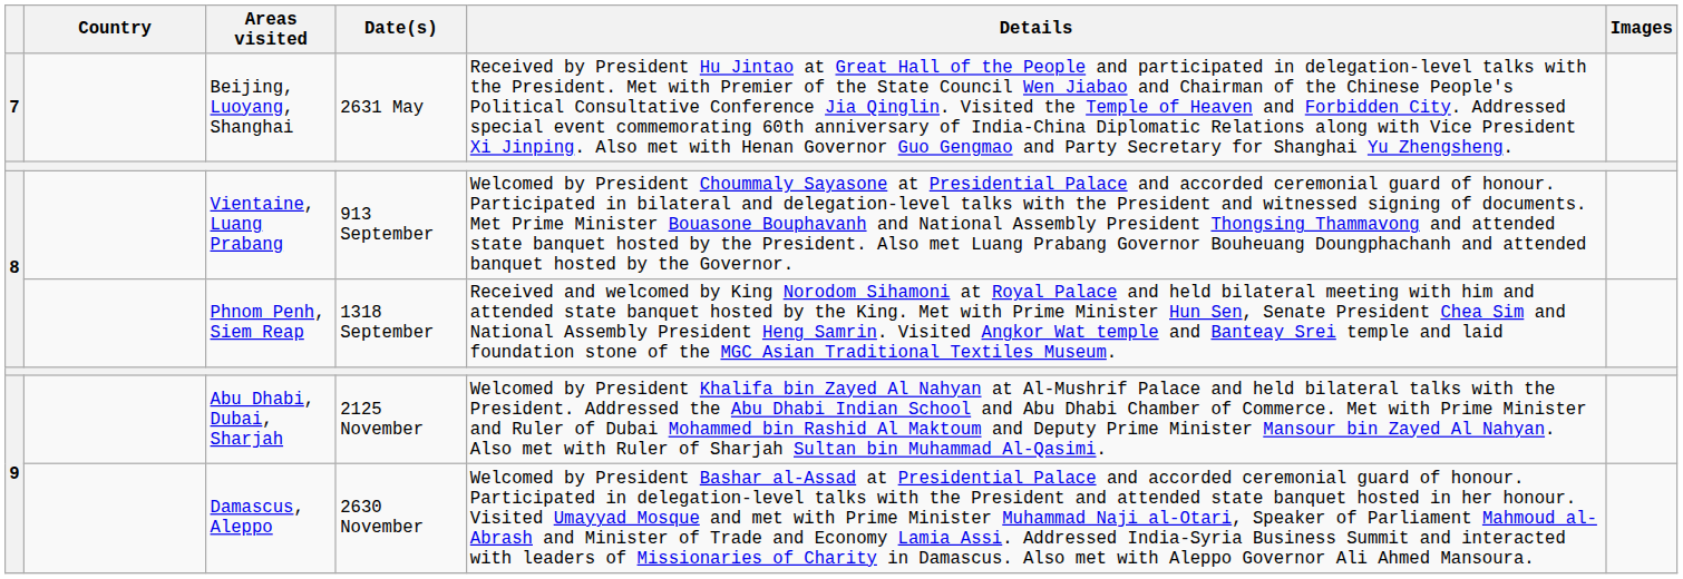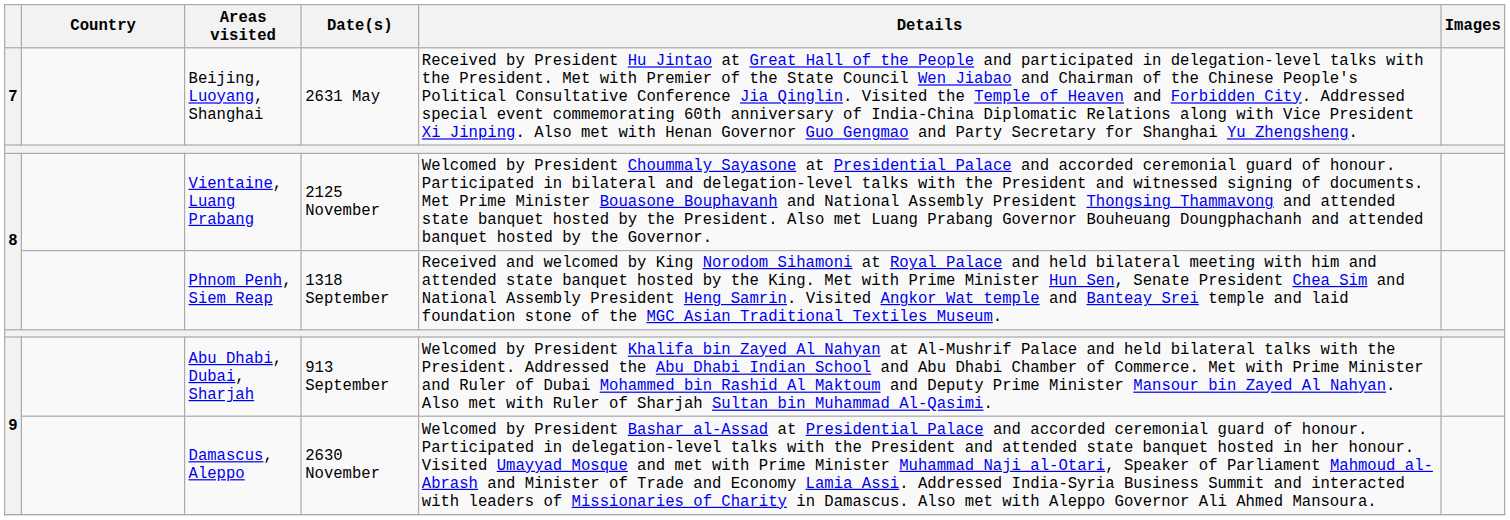 <table class="wikitable outercollapse sortable">
 <tr>
 <th></th>
 <th style="width:10em">Country</th>
 <th style="width:7em">Areas visited</th>
 <th style="width:7em">Date(s)</th>
 <th class="unsortable">Details</th>
 <th class="unsortable">Images</th>
 </tr>
 <tr>
 <th>7</th>
 <td></td>
 <td>Beijing, <a href='#'>Luoyang</a>, Shanghai</td>
 <td>2631 May</td>
 <td>Received by President <a href='#'>Hu Jintao</a> at <a href='#'>Great Hall of the People</a> and participated in delegation-level talks with the President. Met with Premier of the State Council <a href='#'>Wen Jiabao</a> and Chairman of the Chinese People's Political Consultative Conference <a href='#'>Jia Qinglin</a>. Visited the <a href='#'>Temple of Heaven</a> and <a href='#'>Forbidden City</a>. Addressed special event commemorating 60th anniversary of India-China Diplomatic Relations along with Vice President <a href='#'>Xi Jinping</a>. Also met with Henan Governor <a href='#'>Guo Gengmao</a> and Party Secretary for Shanghai <a href='#'>Yu Zhengsheng</a>.</td>
 <td></td>
 </tr>
 <tr>
 <th colspan="6"></th>
 </tr>
 <tr>
 <th rowspan="2">8</th>
 <td></td>
 <td><a href='#'>Vientaine</a>,<br><a href='#'>Luang Prabang</a></td>
-<td>913 September</td>
+<td>2125 November</td>
 <td>Welcomed by President <a href='#'>Choummaly Sayasone</a> at <a href='#'>Presidential Palace</a> and accorded ceremonial guard of honour. Participated in bilateral and delegation-level talks with the President and witnessed signing of documents. Met Prime Minister <a href='#'>Bouasone Bouphavanh</a> and National Assembly President <a href='#'>Thongsing Thammavong</a> and attended state banquet hosted by the President. Also met Luang Prabang Governor Bouheuang Doungphachanh and attended banquet hosted by the Governor.</td>
 <td></td>
 </tr>
 <tr>
 <td></td>
 <td><a href='#'>Phnom Penh</a>,<br><a href='#'>Siem Reap</a></td>
 <td>1318 September</td>
 <td>Received and welcomed by King <a href='#'>Norodom Sihamoni</a> at <a href='#'>Royal Palace</a> and held bilateral meeting with him and attended state banquet hosted by the King. Met with Prime Minister <a href='#'>Hun Sen</a>, Senate President <a href='#'>Chea Sim</a> and National Assembly President <a href='#'>Heng Samrin</a>. Visited <a href='#'>Angkor Wat temple</a> and <a href='#'>Banteay Srei</a> temple and laid foundation stone of the <a href='#'>MGC Asian Traditional Textiles Museum</a>.</td>
 <td></td>
 </tr>
 <tr>
 <th colspan="6"></th>
 </tr>
 <tr>
 <th rowspan="2">9</th>
 <td></td>
 <td><a href='#'>Abu Dhabi</a>, <a href='#'>Dubai</a>, <a href='#'>Sharjah</a></td>
-<td>2125 November</td>
+<td>913 September</td>
 <td>Welcomed by President <a href='#'>Khalifa bin Zayed Al Nahyan</a> at Al-Mushrif Palace and held bilateral talks with the President. Addressed the <a href='#'>Abu Dhabi Indian School</a> and Abu Dhabi Chamber of Commerce. Met with Prime Minister and Ruler of Dubai <a href='#'>Mohammed bin Rashid Al Maktoum</a> and Deputy Prime Minister <a href='#'>Mansour bin Zayed Al Nahyan</a>. Also met with Ruler of Sharjah <a href='#'>Sultan bin Muhammad Al-Qasimi</a>.</td>
 <td></td>
 </tr>
 <tr>
 <td></td>
 <td><a href='#'>Damascus</a>, <a href='#'>Aleppo</a></td>
 <td>2630 November</td>
 <td>Welcomed by President <a href='#'>Bashar al-Assad</a> at <a href='#'>Presidential Palace</a> and accorded ceremonial guard of honour. Participated in delegation-level talks with the President and attended state banquet hosted in her honour. Visited <a href='#'>Umayyad Mosque</a> and met with Prime Minister <a href='#'>Muhammad Naji al-Otari</a>, Speaker of Parliament <a href='#'>Mahmoud al-Abrash</a> and Minister of Trade and Economy <a href='#'>Lamia Assi</a>. Addressed India-Syria Business Summit and interacted with leaders of <a href='#'>Missionaries of Charity</a> in Damascus. Also met with Aleppo Governor Ali Ahmed Mansoura.</td>
 <td></td>
 </tr>
 <tr>
 </tr>
 </table>
